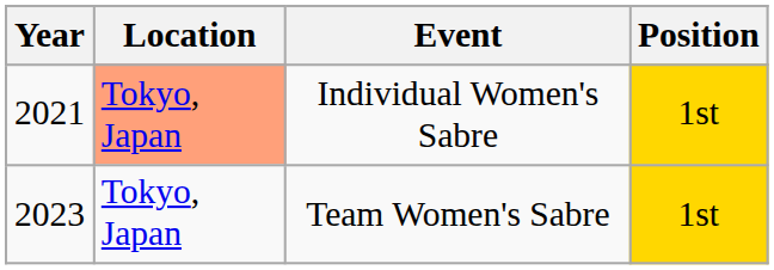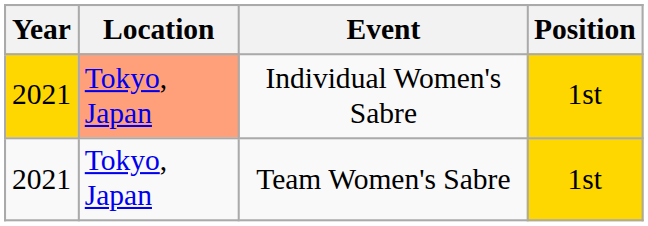 <table class="wikitable" width="50%" style="font-size:90%; text-align:center;">
 <tr>
 <th>Year</th>
 <th>Location</th>
 <th>Event</th>
 <th>Position</th>
 </tr>
 <tr>
-<td>2021</td>
+<td style="background: gold;">2021</td>
 <td rowspan="1" align="left" style="background: lightsalmon;"> <a href='#'>Tokyo</a>, <a href='#'>Japan</a></td>
 <td>Individual Women's Sabre</td>
 <td bgcolor="gold">1st</td>
 </tr>
 <tr>
-<td>2023</td>
+<td>2021</td>
 <td rowspan="1" align="left"> <a href='#'>Tokyo</a>, <a href='#'>Japan</a></td>
 <td>Team Women's Sabre</td>
 <td bgcolor="gold">1st</td>
 </tr>
 </table>
